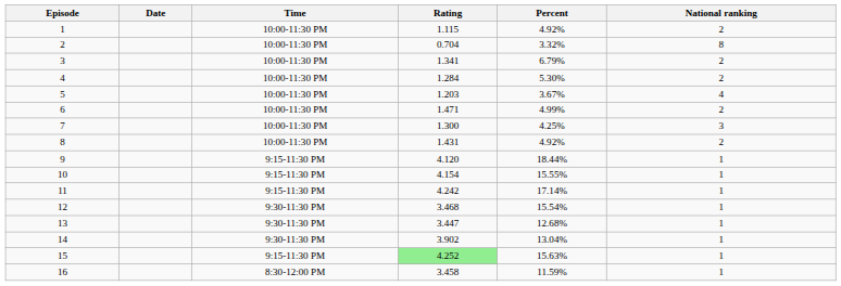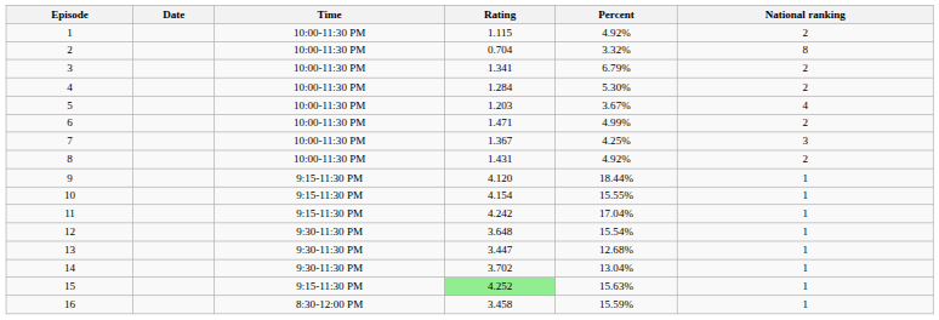 <table class="wikitable" style="font-size:90%; text-align:center; width: 96%; margin-left: auto; margin-right: auto;">
 <tr>
 <th>Episode</th>
 <th>Date</th>
 <th>Time</th>
 <th>Rating</th>
 <th>Percent</th>
 <th>National ranking</th>
 </tr>
 <tr>
 <td style="text-align:center">1</td>
 <td></td>
 <td style="text-align:center">10:00-11:30 PM</td>
 <td style="text-align:center">1.115</td>
 <td style="text-align:center">4.92%</td>
 <td style="text-align:center">2</td>
 </tr>
 <tr>
 <td style="text-align:center">2</td>
 <td></td>
 <td style="text-align:center">10:00-11:30 PM</td>
 <td style="text-align:center">0.704</td>
 <td style="text-align:center">3.32%</td>
 <td style="text-align:center">8</td>
 </tr>
 <tr>
 <td style="text-align:center">3</td>
 <td></td>
 <td style="text-align:center">10:00-11:30 PM</td>
 <td style="text-align:center">1.341</td>
 <td style="text-align:center">6.79%</td>
 <td style="text-align:center">2</td>
 </tr>
 <tr>
 <td style="text-align:center">4</td>
 <td></td>
 <td style="text-align:center">10:00-11:30 PM</td>
 <td style="text-align:center">1.284</td>
 <td style="text-align:center">5.30%</td>
 <td style="text-align:center">2</td>
 </tr>
 <tr>
 <td style="text-align:center">5</td>
 <td></td>
 <td style="text-align:center">10:00-11:30 PM</td>
 <td style="text-align:center">1.203</td>
 <td style="text-align:center">3.67%</td>
 <td style="text-align:center">4</td>
 </tr>
 <tr>
 <td style="text-align:center">6</td>
 <td></td>
 <td style="text-align:center">10:00-11:30 PM</td>
 <td style="text-align:center">1.471</td>
 <td style="text-align:center">4.99%</td>
 <td style="text-align:center">2</td>
 </tr>
 <tr>
 <td style="text-align:center">7</td>
 <td></td>
 <td style="text-align:center">10:00-11:30 PM</td>
-<td style="text-align:center">1.300</td>
+<td style="text-align:center">1.367</td>
 <td style="text-align:center">4.25%</td>
 <td style="text-align:center">3</td>
 </tr>
 <tr>
 <td style="text-align:center">8</td>
 <td></td>
 <td style="text-align:center">10:00-11:30 PM</td>
 <td style="text-align:center">1.431</td>
 <td style="text-align:center">4.92%</td>
 <td style="text-align:center">2</td>
 </tr>
 <tr>
 <td style="text-align:center">9</td>
 <td></td>
 <td style="text-align:center">9:15-11:30 PM</td>
 <td style="text-align:center">4.120</td>
 <td style="text-align:center">18.44%</td>
 <td style="text-align:center">1</td>
 </tr>
 <tr>
 <td style="text-align:center">10</td>
 <td></td>
 <td style="text-align:center">9:15-11:30 PM</td>
 <td style="text-align:center">4.154</td>
 <td style="text-align:center">15.55%</td>
 <td style="text-align:center">1</td>
 </tr>
 <tr>
 <td style="text-align:center">11</td>
 <td></td>
 <td style="text-align:center">9:15-11:30 PM</td>
 <td style="text-align:center">4.242</td>
-<td style="text-align:center">17.14%</td>
+<td style="text-align:center">17.04%</td>
 <td style="text-align:center">1</td>
 </tr>
 <tr>
 <td style="text-align:center">12</td>
 <td></td>
 <td style="text-align:center">9:30-11:30 PM</td>
-<td style="text-align:center">3.468</td>
+<td style="text-align:center">3.648</td>
 <td style="text-align:center">15.54%</td>
 <td style="text-align:center">1</td>
 </tr>
 <tr>
 <td style="text-align:center">13</td>
 <td></td>
 <td style="text-align:center">9:30-11:30 PM</td>
 <td style="text-align:center">3.447</td>
 <td style="text-align:center">12.68%</td>
 <td style="text-align:center">1</td>
 </tr>
 <tr>
 <td style="text-align:center">14</td>
 <td></td>
 <td style="text-align:center">9:30-11:30 PM</td>
-<td style="text-align:center">3.902</td>
+<td style="text-align:center">3.702</td>
 <td style="text-align:center">13.04%</td>
 <td style="text-align:center">1</td>
 </tr>
 <tr>
 <td style="text-align:center">15</td>
 <td></td>
 <td style="text-align:center">9:15-11:30 PM</td>
 <td style="background: lightgreen; text-align:center">4.252</td>
 <td style="text-align:center">15.63%</td>
 <td style="text-align:center">1</td>
 </tr>
 <tr>
 <td style="text-align:center">16</td>
 <td></td>
 <td style="text-align:center">8:30-12:00 PM</td>
 <td style="text-align:center">3.458</td>
-<td style="text-align:center">11.59%</td>
+<td style="text-align:center">15.59%</td>
 <td style="text-align:center">1</td>
 </tr>
 </table>
